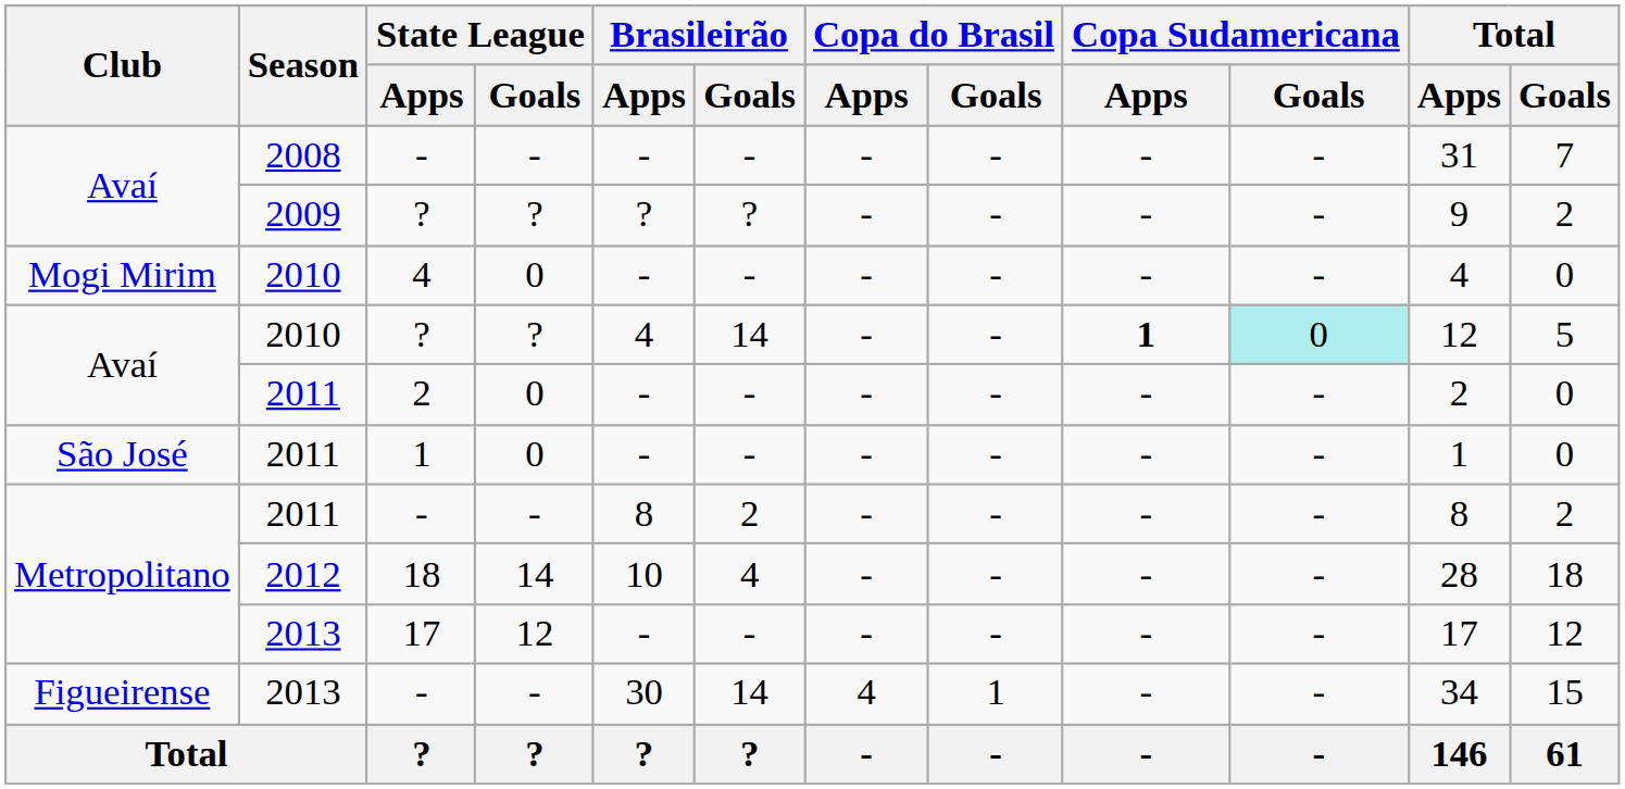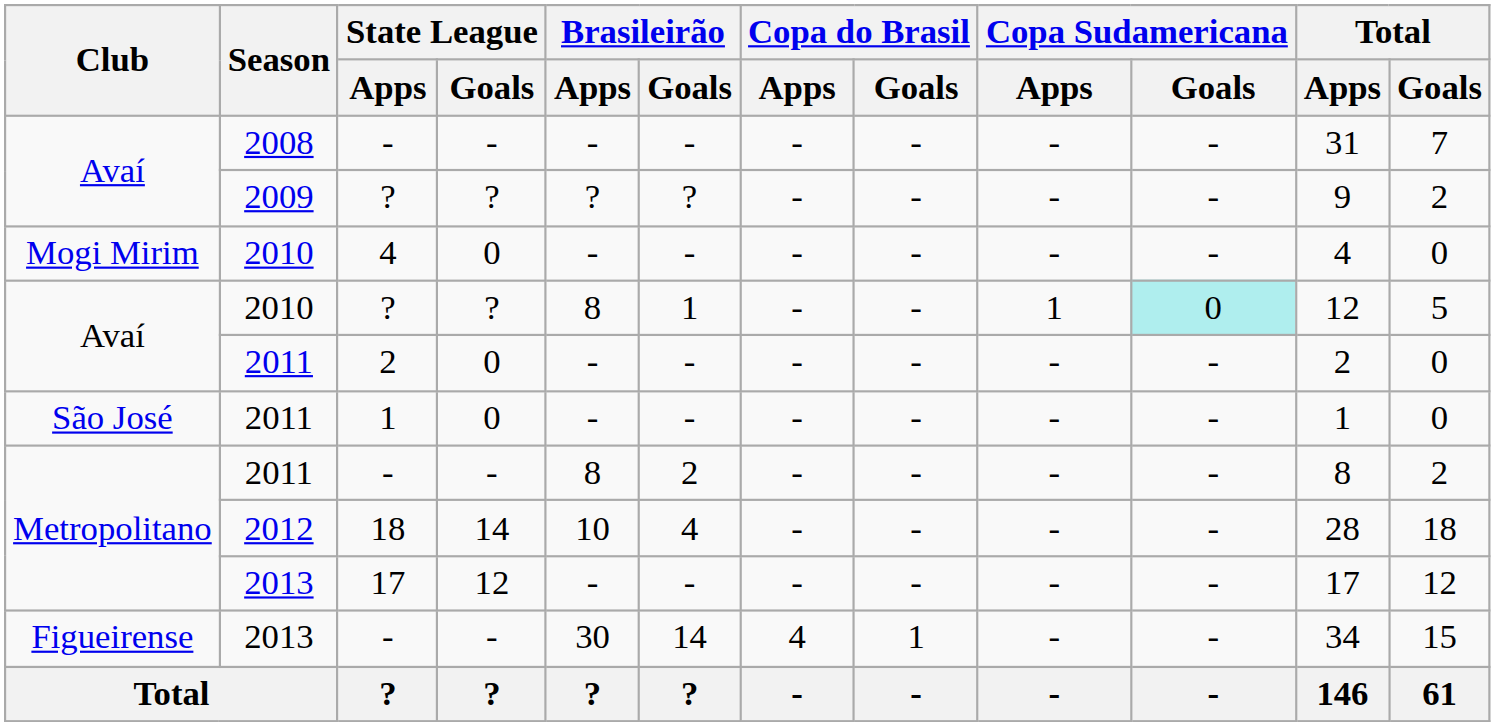 <table class="wikitable" style="text-align: center;">
 <tr>
 <th rowspan=2>Club</th>
 <th rowspan=2>Season</th>
 <th colspan=2>State League</th>
 <th colspan=2><a href='#'>Brasileirão</a></th>
 <th colspan=2><a href='#'>Copa do Brasil</a></th>
 <th colspan=2><a href='#'>Copa Sudamericana</a></th>
 <th colspan=2>Total</th>
 </tr>
 <tr>
 <th>Apps</th>
 <th>Goals</th>
 <th>Apps</th>
 <th>Goals</th>
 <th>Apps</th>
 <th>Goals</th>
 <th>Apps</th>
 <th>Goals</th>
 <th>Apps</th>
 <th>Goals</th>
 </tr>
 <tr>
 <td rowspan=2 valign="center"><a href='#'>Avaí</a></td>
 <td><a href='#'>2008</a></td>
 <td>-</td>
 <td>-</td>
 <td>-</td>
 <td>-</td>
 <td>-</td>
 <td>-</td>
 <td>-</td>
 <td>-</td>
 <td>31</td>
 <td>7</td>
 </tr>
 <tr>
 <td><a href='#'>2009</a></td>
 <td>?</td>
 <td>?</td>
 <td>?</td>
 <td>?</td>
 <td>-</td>
 <td>-</td>
 <td>-</td>
 <td>-</td>
 <td>9</td>
 <td>2</td>
 </tr>
 <tr>
 <td><a href='#'>Mogi Mirim</a></td>
 <td><a href='#'>2010</a></td>
 <td>4</td>
 <td>0</td>
 <td>-</td>
 <td>-</td>
 <td>-</td>
 <td>-</td>
 <td>-</td>
 <td>-</td>
 <td>4</td>
 <td>0</td>
 </tr>
 <tr>
 <td rowspan=2 valign="center">Avaí</td>
 <td>2010</td>
 <td>?</td>
 <td>?</td>
-<td>4</td>
-<td>14</td>
+<td>8</td>
+<td>1</td>
 <td>-</td>
 <td>-</td>
-<td><strong>1</strong></td>
+<td>1</td>
 <td style="background: paleturquoise;">0</td>
 <td>12</td>
 <td>5</td>
 </tr>
 <tr>
 <td><a href='#'>2011</a></td>
 <td>2</td>
 <td>0</td>
 <td>-</td>
 <td>-</td>
 <td>-</td>
 <td>-</td>
 <td>-</td>
 <td>-</td>
 <td>2</td>
 <td>0</td>
 </tr>
 <tr>
 <td><a href='#'>São José</a></td>
 <td>2011</td>
 <td>1</td>
 <td>0</td>
 <td>-</td>
 <td>-</td>
 <td>-</td>
 <td>-</td>
 <td>-</td>
 <td>-</td>
 <td>1</td>
 <td>0</td>
 </tr>
 <tr>
 <td rowspan=3 valign="center"><a href='#'>Metropolitano</a></td>
 <td>2011</td>
 <td>-</td>
 <td>-</td>
 <td>8</td>
 <td>2</td>
 <td>-</td>
 <td>-</td>
 <td>-</td>
 <td>-</td>
 <td>8</td>
 <td>2</td>
 </tr>
 <tr>
 <td><a href='#'>2012</a></td>
 <td>18</td>
 <td>14</td>
 <td>10</td>
 <td>4</td>
 <td>-</td>
 <td>-</td>
 <td>-</td>
 <td>-</td>
 <td>28</td>
 <td>18</td>
 </tr>
 <tr>
 <td><a href='#'>2013</a></td>
 <td>17</td>
 <td>12</td>
 <td>-</td>
 <td>-</td>
 <td>-</td>
 <td>-</td>
 <td>-</td>
 <td>-</td>
 <td>17</td>
 <td>12</td>
 </tr>
 <tr>
 <td><a href='#'>Figueirense</a></td>
 <td>2013</td>
 <td>-</td>
 <td>-</td>
 <td>30</td>
 <td>14</td>
 <td>4</td>
 <td>1</td>
 <td>-</td>
 <td>-</td>
 <td>34</td>
 <td>15</td>
 </tr>
 <tr>
 <th colspan=2>Total</th>
 <th>?</th>
 <th>?</th>
 <th>?</th>
 <th>?</th>
 <th>-</th>
 <th>-</th>
 <th>-</th>
 <th>-</th>
 <th>146</th>
 <th>61</th>
 </tr>
 </table>
